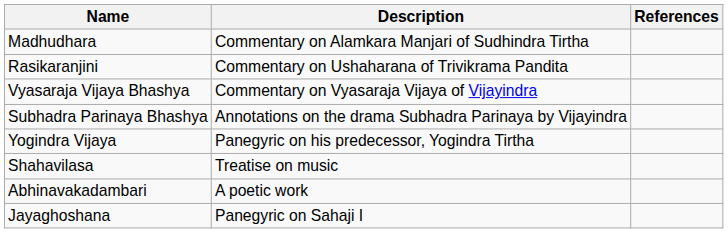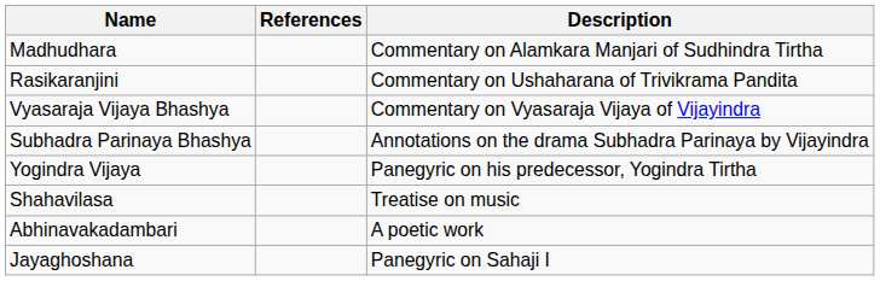 <table class="wikitable">
 <tr>
 <th>Name</th>
+<th>References</th>
 <th>Description</th>
-<th>References</th>
 </tr>
 <tr>
 <td>Madhudhara</td>
+<td></td>
 <td>Commentary on Alamkara Manjari of Sudhindra Tirtha</td>
-<td></td>
 </tr>
 <tr>
 <td>Rasikaranjini</td>
+<td></td>
 <td>Commentary on Ushaharana of Trivikrama Pandita</td>
-<td></td>
 </tr>
 <tr>
 <td>Vyasaraja Vijaya Bhashya</td>
+<td></td>
 <td>Commentary on Vyasaraja Vijaya of <a href='#'>Vijayindra</a></td>
-<td></td>
 </tr>
 <tr>
 <td>Subhadra Parinaya Bhashya</td>
+<td></td>
 <td>Annotations on the drama Subhadra Parinaya by Vijayindra</td>
-<td></td>
 </tr>
 <tr>
 <td>Yogindra Vijaya</td>
+<td></td>
 <td>Panegyric on his predecessor, Yogindra Tirtha</td>
-<td></td>
 </tr>
 <tr>
 <td>Shahavilasa</td>
+<td></td>
 <td>Treatise on music</td>
-<td></td>
 </tr>
 <tr>
 <td>Abhinavakadambari</td>
+<td></td>
 <td>A poetic work</td>
-<td></td>
 </tr>
 <tr>
 <td>Jayaghoshana</td>
+<td></td>
 <td>Panegyric on Sahaji I</td>
-<td></td>
 </tr>
 </table>
